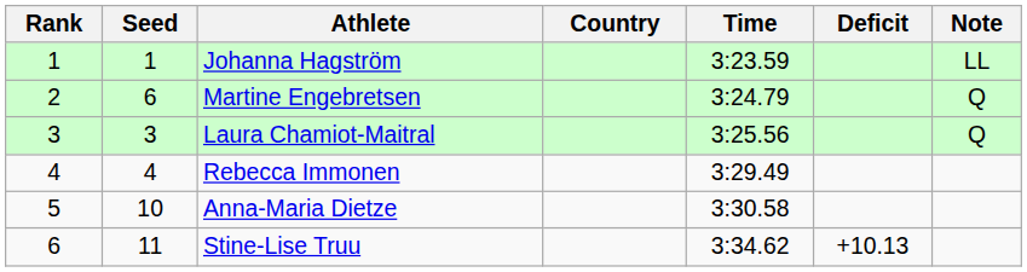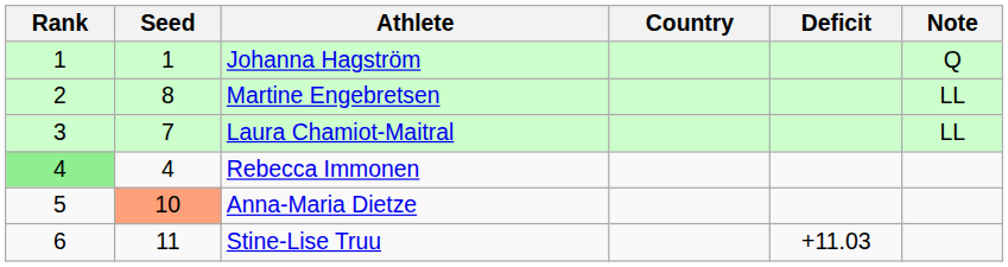 <table class="wikitable sortable" style="text-align:center" width=55%>
 <tr>
 <th>Rank</th>
 <th>Seed</th>
 <th>Athlete</th>
 <th>Country</th>
-<th>Time</th>
 <th>Deficit</th>
 <th>Note</th>
 </tr>
 <tr bgcolor=ccffcc>
 <td>1</td>
 <td>1</td>
 <td align="left"><a href='#'>Johanna Hagström</a></td>
 <td align=left></td>
-<td>3:23.59</td>
+<td></td>
+<td>Q</td>
+</tr>
+<tr bgcolor=ccffcc>
+<td>2</td>
+<td>8</td>
+<td align=left><a href='#'>Martine Engebretsen</a></td>
+<td align=left></td>
 <td></td>
 <td>LL</td>
 </tr>
 <tr bgcolor=ccffcc>
-<td>2</td>
-<td>6</td>
-<td align=left><a href='#'>Martine Engebretsen</a></td>
-<td align=left></td>
-<td>3:24.79</td>
-<td></td>
-<td>Q</td>
-</tr>
-<tr bgcolor=ccffcc>
 <td>3</td>
-<td>3</td>
+<td>7</td>
 <td align=left><a href='#'>Laura Chamiot-Maitral</a></td>
 <td align=left></td>
-<td>3:25.56</td>
 <td></td>
-<td>Q</td>
+<td>LL</td>
 </tr>
 <tr>
-<td>4</td>
+<td style="background: lightgreen;">4</td>
 <td>4</td>
 <td align=left><a href='#'>Rebecca Immonen</a></td>
 <td align=left></td>
-<td>3:29.49</td>
 <td></td>
 <td></td>
 </tr>
 <tr>
 <td>5</td>
-<td>10</td>
+<td style="background: lightsalmon;">10</td>
 <td align=left><a href='#'>Anna-Maria Dietze</a></td>
 <td align=left></td>
-<td>3:30.58</td>
 <td></td>
 <td></td>
 </tr>
 <tr>
 <td>6</td>
 <td>11</td>
 <td align=left><a href='#'>Stine-Lise Truu</a></td>
 <td align=left></td>
-<td>3:34.62</td>
-<td>+10.13</td>
+<td>+11.03</td>
 <td></td>
 </tr>
 </table>
